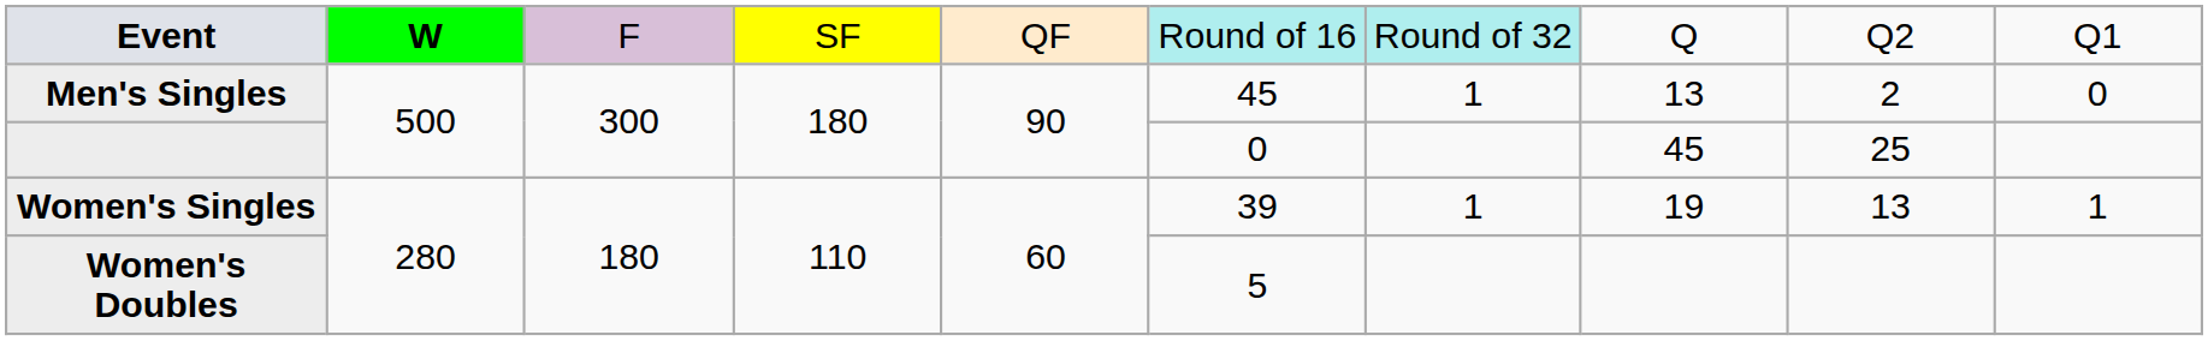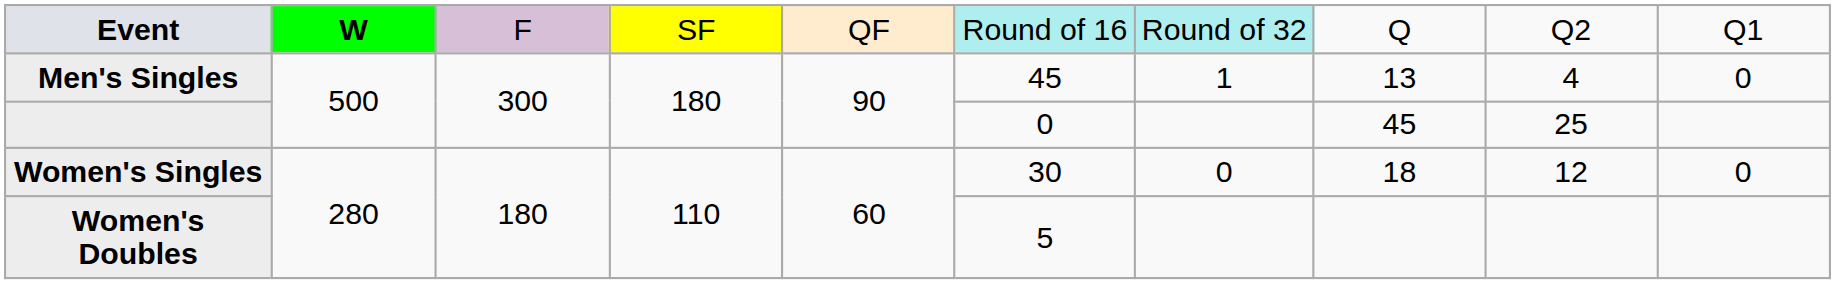 <table class=wikitable style=font-size:90%;text-align:center>
 <tr>
 <td style="width:130px; background:#dfe2e9;"><strong>Event</strong></td>
 <td style="width:80px; background:lime;"><strong>W</strong></td>
 <td style="width:85px; background:thistle;">F</td>
 <td style="width:85px; background:#ff0;">SF</td>
 <td style="width:85px; background:#ffebcd;">QF</td>
 <td style="width:85px; background:#afeeee;">Round of 16</td>
 <td style="width:85px; background:#afeeee;">Round of 32</td>
 <td width=85>Q</td>
 <td width=85>Q2</td>
 <td width=85>Q1</td>
 </tr>
 <tr>
 <th style="background:#ededed;">Men's Singles</th>
 <td rowspan=2>500</td>
 <td rowspan=2>300</td>
 <td rowspan=2>180</td>
 <td rowspan=2>90</td>
 <td>45</td>
 <td>1</td>
 <td>13</td>
-<td>2</td>
+<td>4</td>
 <td>0</td>
 </tr>
 <tr>
 <th style="background:#ededed;"></th>
 <td>0</td>
 <td></td>
 <td>45</td>
 <td>25</td>
 <td></td>
 </tr>
 <tr>
 <th style="background:#ededed;">Women's Singles</th>
 <td rowspan=2>280</td>
 <td rowspan=2>180</td>
 <td rowspan=2>110</td>
 <td rowspan=2>60</td>
-<td>39</td>
-<td>1</td>
-<td>19</td>
-<td>13</td>
-<td>1</td>
+<td>30</td>
+<td>0</td>
+<td>18</td>
+<td>12</td>
+<td>0</td>
 </tr>
 <tr>
 <th style="background:#ededed;">Women's Doubles</th>
 <td>5</td>
 <td></td>
 <td></td>
 <td></td>
 <td></td>
 </tr>
 </table>
